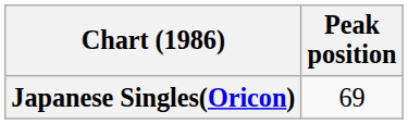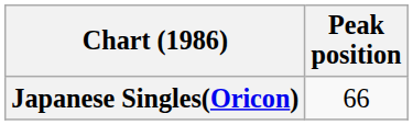 <table class="wikitable sortable plainrowheaders">
 <tr>
 <th>Chart (1986)</th>
 <th>Peak<br>position</th>
 </tr>
 <tr>
 <th scope="row">Japanese Singles(<a href='#'>Oricon</a>)</th>
-<td align="center">69</td>
+<td align="center">66</td>
 </tr>
 </table>
